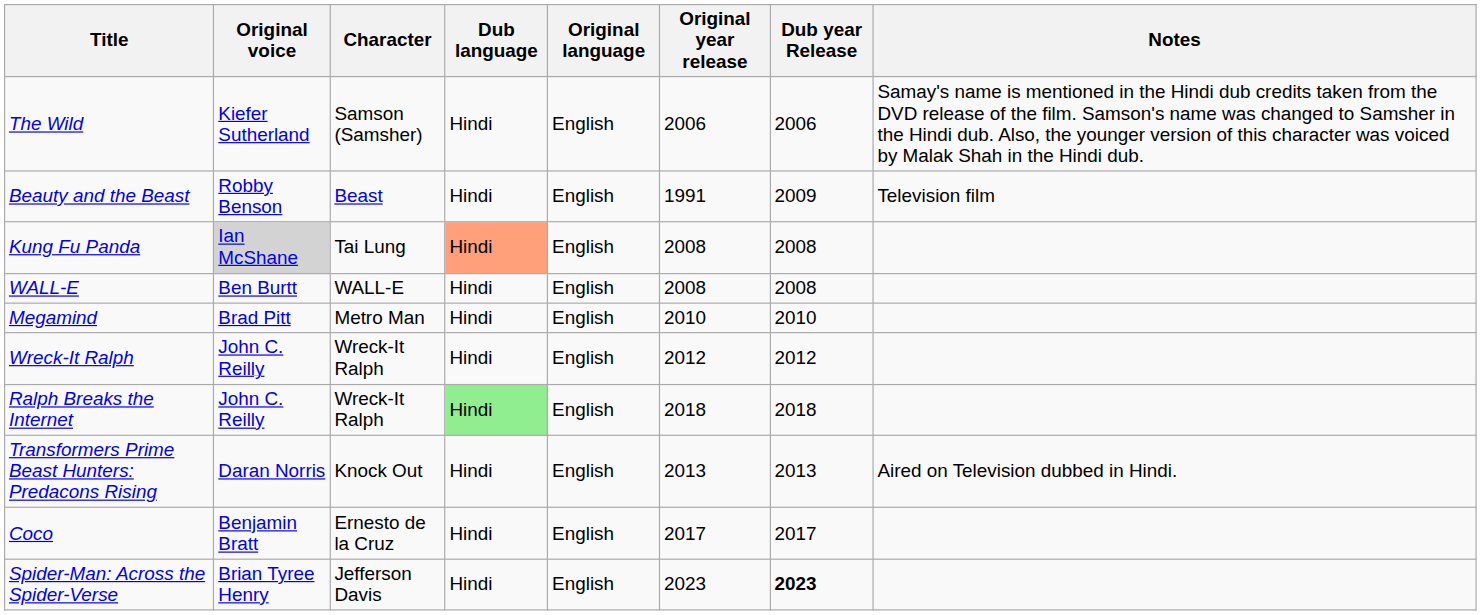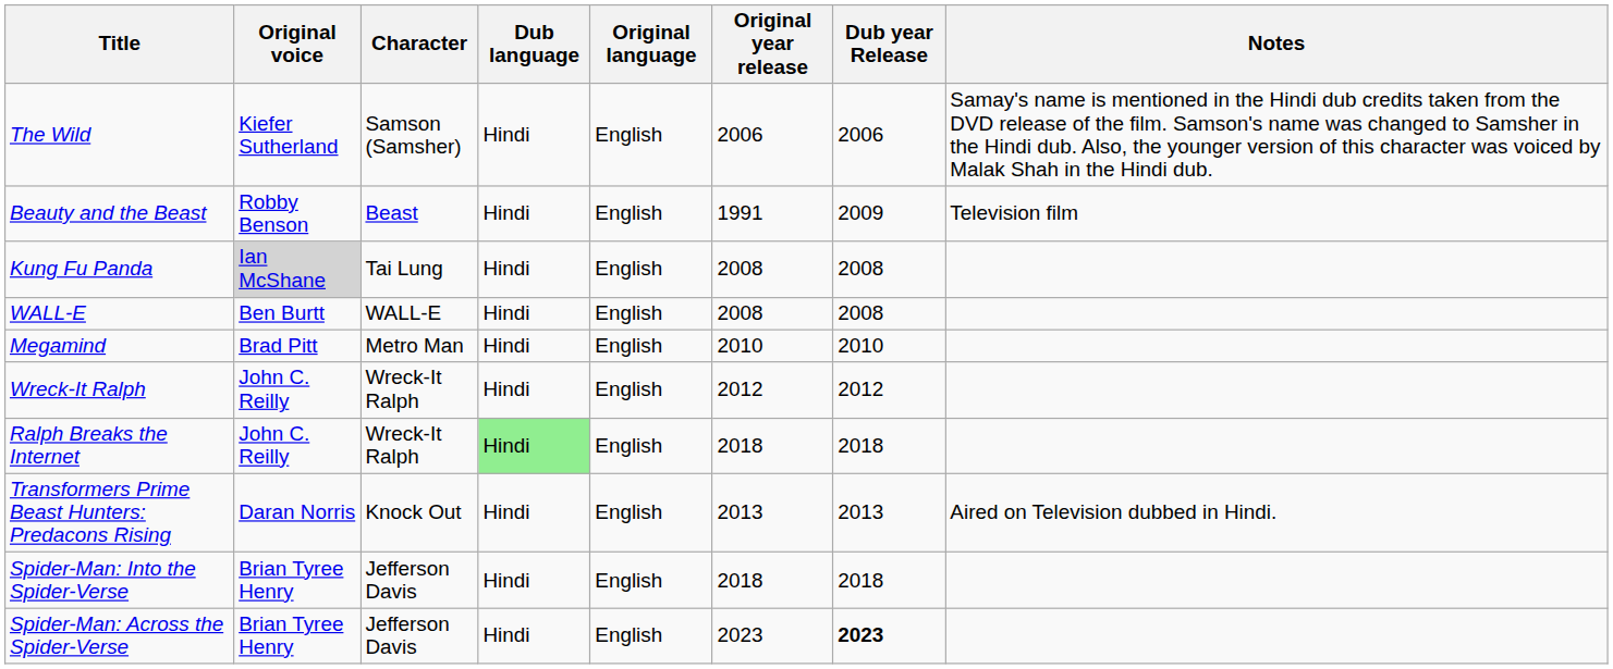 <table class="wikitable">
 <tr>
 <th>Title</th>
 <th>Original voice</th>
 <th>Character</th>
 <th>Dub language</th>
 <th>Original language</th>
 <th>Original year release</th>
 <th>Dub year Release</th>
 <th>Notes</th>
 </tr>
 <tr>
 <td><em><a href='#'>The Wild</a></em></td>
 <td><a href='#'>Kiefer Sutherland</a></td>
 <td>Samson<br>(Samsher)</td>
 <td>Hindi</td>
 <td>English</td>
 <td>2006</td>
 <td>2006</td>
 <td>Samay's name is mentioned in the Hindi dub credits taken from the DVD release of the film. Samson's name was changed to Samsher in the Hindi dub. Also, the younger version of this character was voiced by Malak Shah in the Hindi dub.</td>
 </tr>
 <tr>
 <td><em><a href='#'>Beauty and the Beast</a></em></td>
 <td><a href='#'>Robby Benson</a></td>
 <td><a href='#'>Beast</a></td>
 <td>Hindi</td>
 <td>English</td>
 <td>1991</td>
 <td>2009</td>
 <td>Television film</td>
 </tr>
 <tr>
 <td><em><a href='#'>Kung Fu Panda</a></em></td>
 <td style="background: lightgrey;"><a href='#'>Ian McShane</a></td>
 <td>Tai Lung</td>
-<td style="background: lightsalmon;">Hindi</td>
+<td>Hindi</td>
 <td>English</td>
 <td>2008</td>
 <td>2008</td>
 <td></td>
 </tr>
 <tr>
 <td><em><a href='#'>WALL-E</a></em></td>
 <td><a href='#'>Ben Burtt</a></td>
 <td>WALL-E</td>
 <td>Hindi</td>
 <td>English</td>
 <td>2008</td>
 <td>2008</td>
 <td></td>
 </tr>
 <tr>
 <td><em><a href='#'>Megamind</a></em></td>
 <td><a href='#'>Brad Pitt</a></td>
 <td>Metro Man</td>
 <td>Hindi</td>
 <td>English</td>
 <td>2010</td>
 <td>2010</td>
 <td></td>
 </tr>
 <tr>
 <td><em><a href='#'>Wreck-It Ralph</a></em></td>
 <td><a href='#'>John C. Reilly</a></td>
 <td>Wreck-It Ralph</td>
 <td>Hindi</td>
 <td>English</td>
 <td>2012</td>
 <td>2012</td>
 <td></td>
 </tr>
 <tr>
 <td><em><a href='#'>Ralph Breaks the Internet</a></em></td>
 <td><a href='#'>John C. Reilly</a></td>
 <td>Wreck-It Ralph</td>
 <td style="background: lightgreen;">Hindi</td>
 <td>English</td>
 <td>2018</td>
 <td>2018</td>
 <td></td>
 </tr>
 <tr>
 <td><em><a href='#'>Transformers Prime Beast Hunters: Predacons Rising</a></em></td>
 <td><a href='#'>Daran Norris</a></td>
 <td>Knock Out</td>
 <td>Hindi</td>
 <td>English</td>
 <td>2013</td>
 <td>2013</td>
 <td>Aired on Television dubbed in Hindi.</td>
 </tr>
 <tr>
-<td><a href='#'><em>Coco</em></a></td>
-<td><a href='#'>Benjamin Bratt</a></td>
-<td>Ernesto de la Cruz</td>
+<td><em><a href='#'>Spider-Man: Into the Spider-Verse</a></em></td>
+<td><a href='#'>Brian Tyree Henry</a></td>
+<td>Jefferson Davis</td>
 <td>Hindi</td>
 <td>English</td>
-<td>2017</td>
-<td>2017</td>
+<td>2018</td>
+<td>2018</td>
 <td></td>
 </tr>
 <tr>
 <td><em><a href='#'>Spider-Man: Across the Spider-Verse</a></em></td>
 <td><a href='#'>Brian Tyree Henry</a></td>
 <td>Jefferson Davis</td>
 <td>Hindi</td>
 <td>English</td>
 <td>2023</td>
 <td><strong>2023</strong></td>
 <td></td>
 </tr>
 </table>
